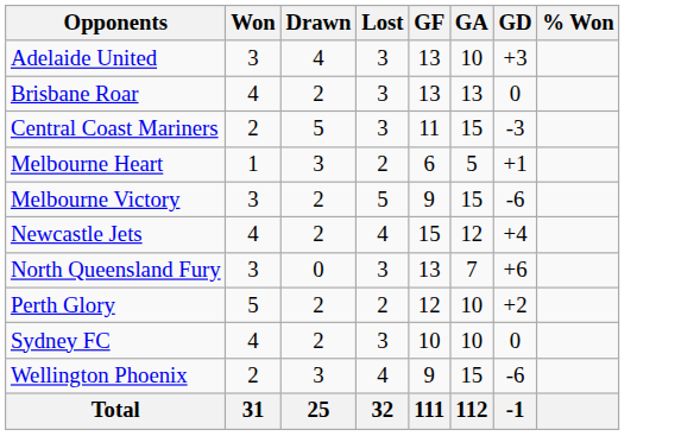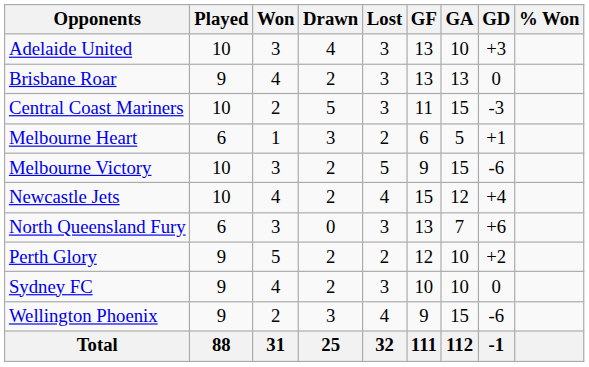 <table class="sortable wikitable" style="text-align:center">
 <tr>
 <th>Opponents</th>
+<th>Played</th>
 <th>Won</th>
 <th>Drawn</th>
 <th>Lost</th>
 <th>GF</th>
 <th>GA</th>
 <th>GD</th>
 <th>% Won</th>
 </tr>
 <tr>
 <td style="text-align:left;"><a href='#'>Adelaide United</a></td>
+<td>10</td>
 <td>3</td>
 <td>4</td>
 <td>3</td>
 <td>13</td>
 <td>10</td>
 <td>+3</td>
 <td></td>
 </tr>
 <tr>
 <td style="text-align:left;"><a href='#'>Brisbane Roar</a></td>
+<td>9</td>
 <td>4</td>
 <td>2</td>
 <td>3</td>
 <td>13</td>
 <td>13</td>
 <td>0</td>
 <td></td>
 </tr>
 <tr>
 <td style="text-align:left;"><a href='#'>Central Coast Mariners</a></td>
+<td>10</td>
 <td>2</td>
 <td>5</td>
 <td>3</td>
 <td>11</td>
 <td>15</td>
 <td>-3</td>
 <td></td>
 </tr>
 <tr>
 <td style="text-align:left;"><a href='#'>Melbourne Heart</a></td>
+<td>6</td>
 <td>1</td>
 <td>3</td>
 <td>2</td>
 <td>6</td>
 <td>5</td>
 <td>+1</td>
 <td></td>
 </tr>
 <tr>
 <td style="text-align:left;"><a href='#'>Melbourne Victory</a></td>
+<td>10</td>
 <td>3</td>
 <td>2</td>
 <td>5</td>
 <td>9</td>
 <td>15</td>
 <td>-6</td>
 <td></td>
 </tr>
 <tr>
 <td style="text-align:left;"><a href='#'>Newcastle Jets</a></td>
+<td>10</td>
 <td>4</td>
 <td>2</td>
 <td>4</td>
 <td>15</td>
 <td>12</td>
 <td>+4</td>
 <td></td>
 </tr>
 <tr>
 <td style="text-align:left;"><a href='#'>North Queensland Fury</a></td>
+<td>6</td>
 <td>3</td>
 <td>0</td>
 <td>3</td>
 <td>13</td>
 <td>7</td>
 <td>+6</td>
 <td></td>
 </tr>
 <tr>
 <td style="text-align:left;"><a href='#'>Perth Glory</a></td>
+<td>9</td>
 <td>5</td>
 <td>2</td>
 <td>2</td>
 <td>12</td>
 <td>10</td>
 <td>+2</td>
 <td></td>
 </tr>
 <tr>
 <td style="text-align:left;"><a href='#'>Sydney FC</a></td>
+<td>9</td>
 <td>4</td>
 <td>2</td>
 <td>3</td>
 <td>10</td>
 <td>10</td>
 <td>0</td>
 <td></td>
 </tr>
 <tr>
 <td style="text-align:left;"><a href='#'>Wellington Phoenix</a></td>
+<td>9</td>
 <td>2</td>
 <td>3</td>
 <td>4</td>
 <td>9</td>
 <td>15</td>
 <td>-6</td>
 <td></td>
 </tr>
 <tr class="sortbottom">
 <th>Total</th>
+<th>88</th>
 <th>31</th>
 <th>25</th>
 <th>32</th>
 <th>111</th>
 <th>112</th>
 <th>-1</th>
 <th></th>
 </tr>
 </table>
